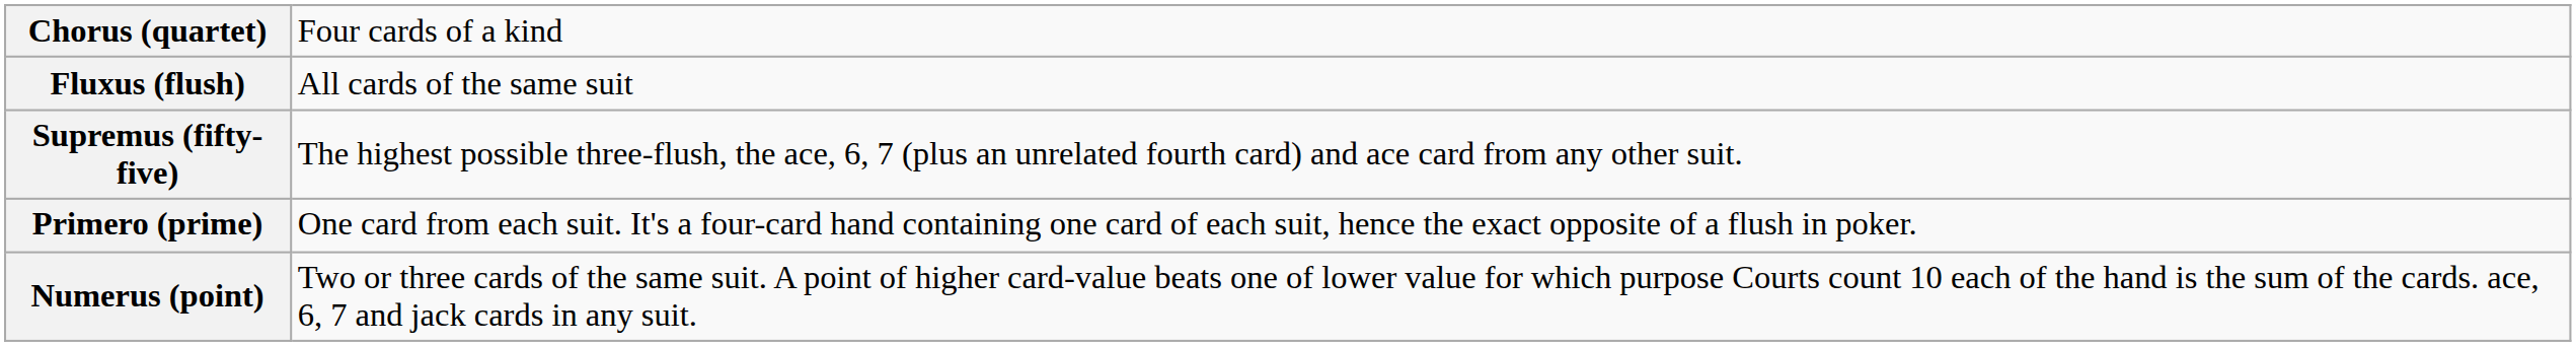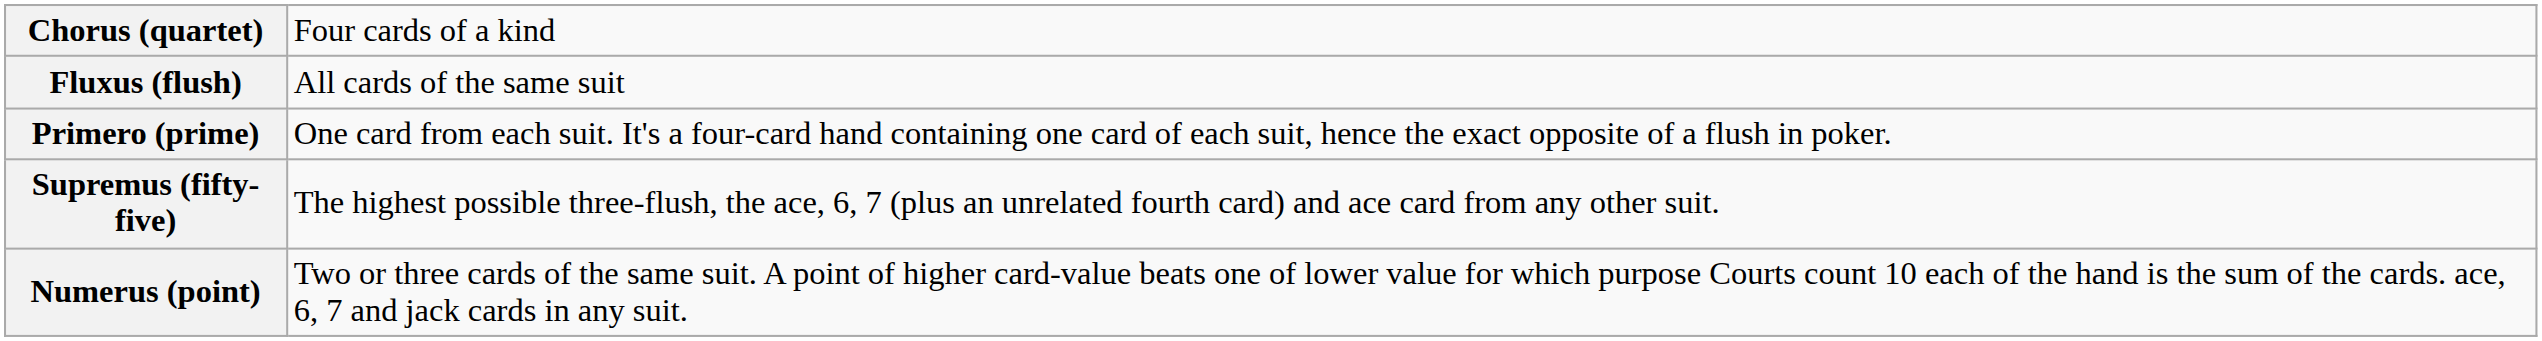 <table class="wikitable">
 <tr ---->
 <th>Chorus (quartet)</th>
 <td align="left">Four cards of a kind</td>
 </tr>
 <tr ---->
 <th>Fluxus (flush)</th>
 <td align="left">All cards of the same suit</td>
 </tr>
 <tr ---->
+<th>Primero  (prime)</th>
+<td align="left">One card from each suit. It's a four-card hand containing one card of each suit, hence the exact opposite of a flush in poker.</td>
+</tr>
+<tr ---->
 <th>Supremus (fifty-five)</th>
 <td align="left">The highest possible three-flush, the ace, 6, 7 (plus an unrelated fourth card) and ace card from any other suit.</td>
-</tr>
-<tr ---->
-<th>Primero  (prime)</th>
-<td align="left">One card from each suit. It's a four-card hand containing one card of each suit, hence the exact opposite of a flush in poker.</td>
 </tr>
 <tr ---->
 <th>Numerus (point)</th>
 <td align="left">Two or three cards of the same suit. A point of higher card-value beats one of lower value for which purpose Courts count 10 each of the hand is the sum of the cards. ace, 6, 7 and jack cards in any suit.</td>
 </tr>
 </table>
